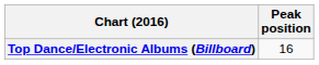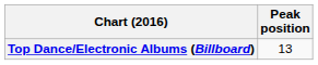 <table class="wikitable sortable plainrowheaders" style="text-align:center">
 <tr>
 <th scope="col">Chart (2016)</th>
 <th scope="col">Peak<br> position</th>
 </tr>
 <tr>
 <th scope="row"><a href='#'>Top Dance/Electronic Albums</a> (<em><a href='#'>Billboard</a></em>)</th>
-<td>16</td>
+<td>13</td>
 </tr>
 </table>
